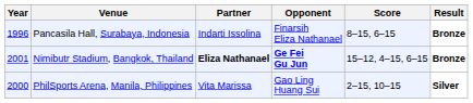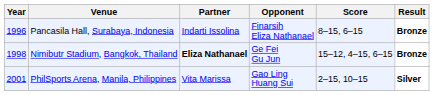 <table class="sortable wikitable" style="font-size: 90%;">
 <tr>
 <th>Year</th>
 <th>Venue</th>
 <th>Partner</th>
 <th>Opponent</th>
 <th>Score</th>
 <th>Result</th>
 </tr>
 <tr style="background:#ECF2FF">
 <td align="center"><a href='#'>1996</a></td>
 <td align="left">Pancasila Hall, <a href='#'>Surabaya, Indonesia</a></td>
 <td align="left"> <a href='#'>Indarti Issolina</a></td>
 <td align="left"> <a href='#'>Finarsih</a><br> <a href='#'>Eliza Nathanael</a></td>
 <td align="left">8–15, 6–15</td>
 <td style="text-align:left; background:white"> <strong>Bronze</strong></td>
 </tr>
 <tr style="background:#ECF2FF">
-<td align="center"><a href='#'>2001</a></td>
+<td align="center"><a href='#'>1998</a></td>
 <td align="left"><a href='#'>Nimibutr Stadium</a>, <a href='#'>Bangkok, Thailand</a></td>
 <td align="left"><strong> Eliza Nathanael</strong></td>
-<td align="left"><strong> <a href='#'>Ge Fei</a><br> <a href='#'>Gu Jun</a></strong></td>
+<td align="left"> <a href='#'>Ge Fei</a><br> <a href='#'>Gu Jun</a></td>
 <td align="left">15–12, 4–15, 6–15</td>
 <td style="text-align:left; background:white"> <strong>Bronze</strong></td>
 </tr>
 <tr style="background:#ECF2FF">
-<td align="center"><a href='#'>2000</a></td>
+<td align="center"><a href='#'>2001</a></td>
 <td align="left"><a href='#'>PhilSports Arena</a>, <a href='#'>Manila, Philippines</a></td>
 <td align="left"> <a href='#'>Vita Marissa</a></td>
 <td align="left"> <a href='#'>Gao Ling</a><br> <a href='#'>Huang Sui</a></td>
 <td align="left">2–15, 10–15</td>
 <td style="text-align:left; background:white"> <strong>Silver</strong></td>
 </tr>
 </table>
